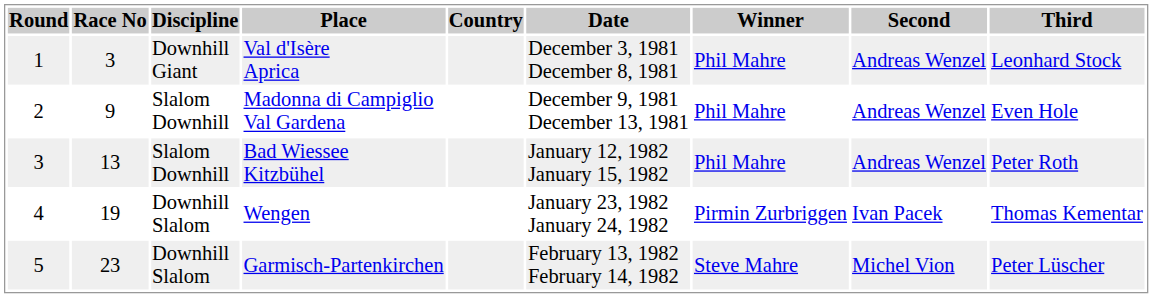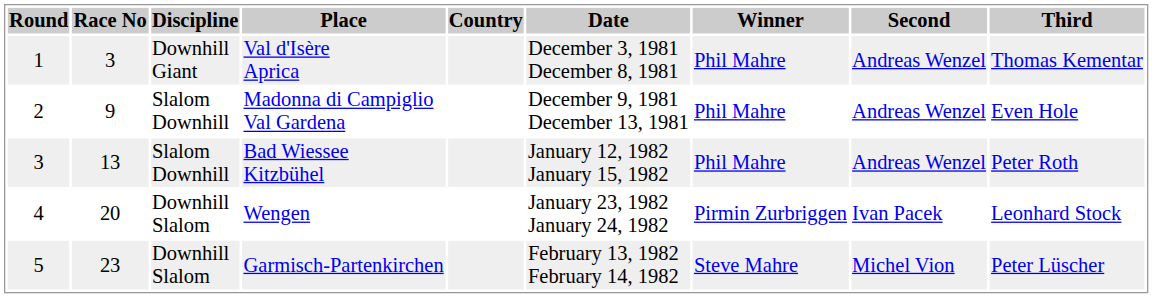 <table border="0" style="border: 1px solid #999; background-color:#FFFFFF; text-align:center">
 <tr align="center" bgcolor="#CCCCCC">
 <th>Round</th>
 <th>Race No</th>
 <th>Discipline</th>
 <th>Place</th>
 <th>Country</th>
 <th>Date</th>
 <th>Winner</th>
 <th>Second</th>
 <th>Third</th>
 </tr>
 <tr bgcolor="#EFEFEF">
 <td>1</td>
 <td>3</td>
 <td align="left">Downhill<br>Giant</td>
 <td align="left"><a href='#'>Val d'Isère</a><br><a href='#'>Aprica</a></td>
 <td align="left"><br></td>
 <td align="left">December 3, 1981<br>December 8, 1981</td>
 <td align="left"> <a href='#'>Phil Mahre</a></td>
 <td align="left"> <a href='#'>Andreas Wenzel</a></td>
-<td align="left"> <a href='#'>Leonhard Stock</a></td>
+<td align="left"> <a href='#'>Thomas Kementar</a></td>
 </tr>
 <tr>
 <td>2</td>
 <td>9</td>
 <td align="left">Slalom<br>Downhill</td>
 <td align="left"><a href='#'>Madonna di Campiglio</a><br><a href='#'>Val Gardena</a></td>
 <td align="left"><br></td>
 <td align="left">December 9, 1981<br>December 13, 1981</td>
 <td align="left"> <a href='#'>Phil Mahre</a></td>
 <td align="left"> <a href='#'>Andreas Wenzel</a></td>
 <td align="left"> <a href='#'>Even Hole</a></td>
 </tr>
 <tr bgcolor="#EFEFEF">
 <td>3</td>
 <td>13</td>
 <td align="left">Slalom<br>Downhill</td>
 <td align="left"><a href='#'>Bad Wiessee</a><br><a href='#'>Kitzbühel</a></td>
 <td align="left"><br></td>
 <td align="left">January 12, 1982<br>January 15, 1982</td>
 <td align="left"> <a href='#'>Phil Mahre</a></td>
 <td align="left"> <a href='#'>Andreas Wenzel</a></td>
 <td align="left"> <a href='#'>Peter Roth</a></td>
 </tr>
 <tr>
 <td>4</td>
-<td>19</td>
+<td>20</td>
 <td align="left">Downhill<br>Slalom</td>
 <td align="left"><a href='#'>Wengen</a></td>
 <td align="left"></td>
 <td align="left">January 23, 1982<br>January 24, 1982</td>
 <td align="left"> <a href='#'>Pirmin Zurbriggen</a></td>
 <td align="left"> <a href='#'>Ivan Pacek</a></td>
-<td align="left"> <a href='#'>Thomas Kementar</a></td>
+<td align="left"> <a href='#'>Leonhard Stock</a></td>
 </tr>
 <tr bgcolor="#EFEFEF">
 <td>5</td>
 <td>23</td>
 <td align="left">Downhill<br>Slalom</td>
 <td align="left"><a href='#'>Garmisch-Partenkirchen</a></td>
 <td align="left"></td>
 <td align="left">February 13, 1982<br>February 14, 1982</td>
 <td align="left"> <a href='#'>Steve Mahre</a></td>
 <td align="left"> <a href='#'>Michel Vion</a></td>
 <td align="left"> <a href='#'>Peter Lüscher</a></td>
 </tr>
 </table>
